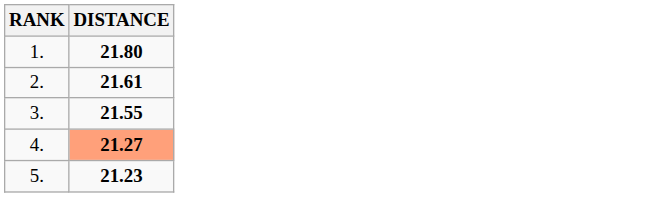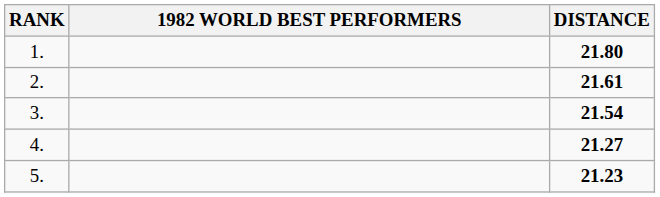 <table class="wikitable" style="border-collapse: collapse; font-size: 90%;">
 <tr>
 <th>RANK</th>
+<th align="center" style="width: 25em">1982 WORLD BEST PERFORMERS</th>
 <th align="center" style="width: 5em">DISTANCE</th>
 </tr>
 <tr>
 <td align="center">1.</td>
+<td></td>
 <td align="center"><strong>21.80</strong></td>
 </tr>
 <tr>
 <td align="center">2.</td>
+<td></td>
 <td align="center"><strong>21.61</strong></td>
 </tr>
 <tr>
 <td align="center">3.</td>
-<td align="center"><strong>21.55</strong></td>
+<td></td>
+<td align="center"><strong>21.54</strong></td>
 </tr>
 <tr>
 <td align="center">4.</td>
-<td align="center" style="background: lightsalmon;"><strong>21.27</strong></td>
+<td></td>
+<td align="center"><strong>21.27</strong></td>
 </tr>
 <tr>
 <td align="center">5.</td>
+<td></td>
 <td align="center"><strong>21.23</strong></td>
 </tr>
 </table>
